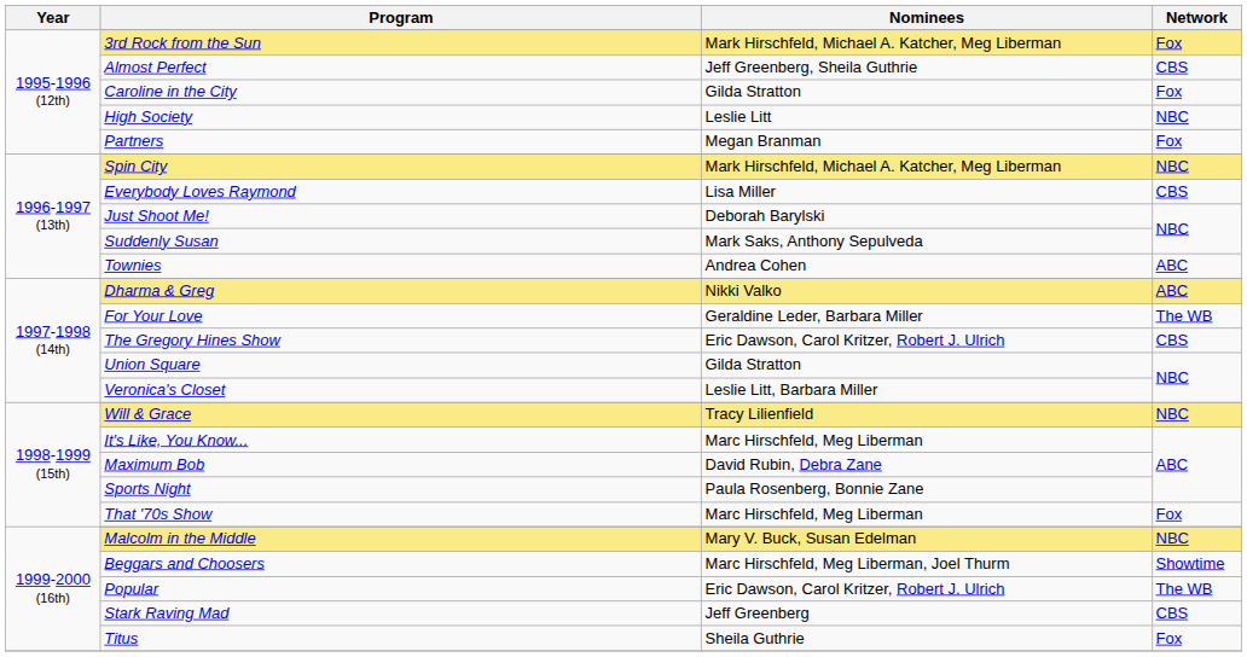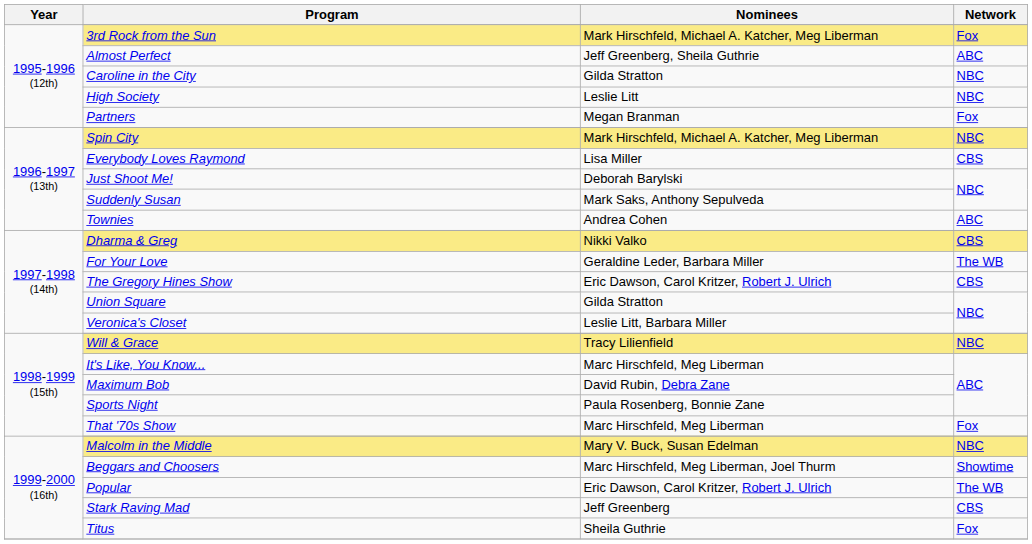 <table class="wikitable" style="width:100%">
 <tr bgcolor="#bebebe">
 <th width="5%">Year</th>
 <th width="40%">Program</th>
 <th width="30%">Nominees</th>
 <th width="5%">Network</th>
 </tr>
 <tr>
 <td rowspan=6 style="text-align:center"><a href='#'>1995</a>-<a href='#'>1996</a><br><small>(12th)</small><br></td>
 </tr>
 <tr style="background:#FAEB86">
 <td><em><a href='#'>3rd Rock from the Sun</a></em></td>
 <td>Mark Hirschfeld, Michael A. Katcher, Meg Liberman</td>
 <td><a href='#'>Fox</a></td>
 </tr>
 <tr>
 <td><em><a href='#'>Almost Perfect</a></em></td>
 <td>Jeff Greenberg, Sheila Guthrie</td>
-<td><a href='#'>CBS</a></td>
+<td><a href='#'>ABC</a></td>
 </tr>
 <tr>
 <td><em><a href='#'>Caroline in the City</a></em></td>
 <td>Gilda Stratton</td>
-<td><a href='#'>Fox</a></td>
+<td><a href='#'>NBC</a></td>
 </tr>
 <tr>
 <td><em><a href='#'>High Society</a></em></td>
 <td>Leslie Litt</td>
 <td><a href='#'>NBC</a></td>
 </tr>
 <tr>
 <td><em><a href='#'>Partners</a></em></td>
 <td>Megan Branman</td>
 <td><a href='#'>Fox</a></td>
 </tr>
 <tr>
 <td rowspan=6 style="text-align:center"><a href='#'>1996</a>-<a href='#'>1997</a><br><small>(13th)</small><br></td>
 </tr>
 <tr style="background:#FAEB86">
 <td><em><a href='#'>Spin City</a></em></td>
 <td>Mark Hirschfeld, Michael A. Katcher, Meg Liberman</td>
 <td><a href='#'>NBC</a></td>
 </tr>
 <tr>
 <td><em><a href='#'>Everybody Loves Raymond</a></em></td>
 <td>Lisa Miller</td>
 <td><a href='#'>CBS</a></td>
 </tr>
 <tr>
 <td><em><a href='#'>Just Shoot Me!</a></em></td>
 <td>Deborah Barylski</td>
 <td rowspan="2"><a href='#'>NBC</a></td>
 </tr>
 <tr>
 <td><em><a href='#'>Suddenly Susan</a></em></td>
 <td>Mark Saks, Anthony Sepulveda</td>
 </tr>
 <tr>
 <td><em><a href='#'>Townies</a></em></td>
 <td>Andrea Cohen</td>
 <td><a href='#'>ABC</a></td>
 </tr>
 <tr>
 <td rowspan=6 style="text-align:center"><a href='#'>1997</a>-<a href='#'>1998</a><br><small>(14th)</small><br></td>
 </tr>
 <tr style="background:#FAEB86">
 <td><em><a href='#'>Dharma & Greg</a></em></td>
 <td>Nikki Valko</td>
-<td><a href='#'>ABC</a></td>
+<td><a href='#'>CBS</a></td>
 </tr>
 <tr>
 <td><em><a href='#'>For Your Love</a></em></td>
 <td>Geraldine Leder, Barbara Miller</td>
 <td><a href='#'>The WB</a></td>
 </tr>
 <tr>
 <td><em><a href='#'>The Gregory Hines Show</a></em></td>
 <td>Eric Dawson, Carol Kritzer, <a href='#'>Robert J. Ulrich</a></td>
 <td><a href='#'>CBS</a></td>
 </tr>
 <tr>
 <td><em><a href='#'>Union Square</a></em></td>
 <td>Gilda Stratton</td>
 <td rowspan="2"><a href='#'>NBC</a></td>
 </tr>
 <tr>
 <td><em><a href='#'>Veronica's Closet</a></em></td>
 <td>Leslie Litt, Barbara Miller</td>
 </tr>
 <tr>
 <td rowspan=6 style="text-align:center"><a href='#'>1998</a>-<a href='#'>1999</a><br><small>(15th)</small><br></td>
 </tr>
 <tr style="background:#FAEB86">
 <td><em><a href='#'>Will & Grace</a></em></td>
 <td>Tracy Lilienfield</td>
 <td><a href='#'>NBC</a></td>
 </tr>
 <tr>
 <td><em><a href='#'>It's Like, You Know...</a></em></td>
 <td>Marc Hirschfeld, Meg Liberman</td>
 <td rowspan="3"><a href='#'>ABC</a></td>
 </tr>
 <tr>
 <td><em><a href='#'>Maximum Bob</a></em></td>
 <td>David Rubin, <a href='#'>Debra Zane</a></td>
 </tr>
 <tr>
 <td><em><a href='#'>Sports Night</a></em></td>
 <td>Paula Rosenberg, Bonnie Zane</td>
 </tr>
 <tr>
 <td><em><a href='#'>That '70s Show</a></em></td>
 <td>Marc Hirschfeld, Meg Liberman</td>
 <td><a href='#'>Fox</a></td>
 </tr>
 <tr>
 <td rowspan=6 style="text-align:center"><a href='#'>1999</a>-<a href='#'>2000</a><br><small>(16th)</small><br></td>
 </tr>
 <tr style="background:#FAEB86">
 <td><em><a href='#'>Malcolm in the Middle</a></em></td>
 <td>Mary V. Buck, Susan Edelman</td>
 <td><a href='#'>NBC</a></td>
 </tr>
 <tr>
 <td><em><a href='#'>Beggars and Choosers</a></em></td>
 <td>Marc Hirschfeld, Meg Liberman, Joel Thurm</td>
 <td><a href='#'>Showtime</a></td>
 </tr>
 <tr>
 <td><em><a href='#'>Popular</a></em></td>
 <td>Eric Dawson, Carol Kritzer, <a href='#'>Robert J. Ulrich</a></td>
 <td><a href='#'>The WB</a></td>
 </tr>
 <tr>
 <td><em><a href='#'>Stark Raving Mad</a></em></td>
 <td>Jeff Greenberg</td>
 <td><a href='#'>CBS</a></td>
 </tr>
 <tr>
 <td><em><a href='#'>Titus</a></em></td>
 <td>Sheila Guthrie</td>
 <td><a href='#'>Fox</a></td>
 </tr>
 <tr>
 </tr>
 </table>
